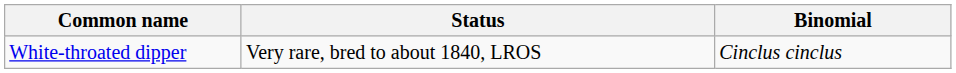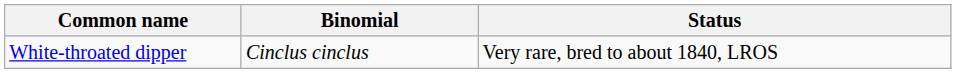 <table width=60% class="wikitable">
 <tr>
 <th width=25%>Common name</th>
+<th width=25%>Binomial</th>
 <th width=50%>Status</th>
-<th width=25%>Binomial</th>
 </tr>
 <tr>
 <td><a href='#'>White-throated dipper</a></td>
+<td><em>Cinclus cinclus</em></td>
 <td>Very rare, bred to about 1840, LROS</td>
-<td><em>Cinclus cinclus</em></td>
 </tr>
 </table>
